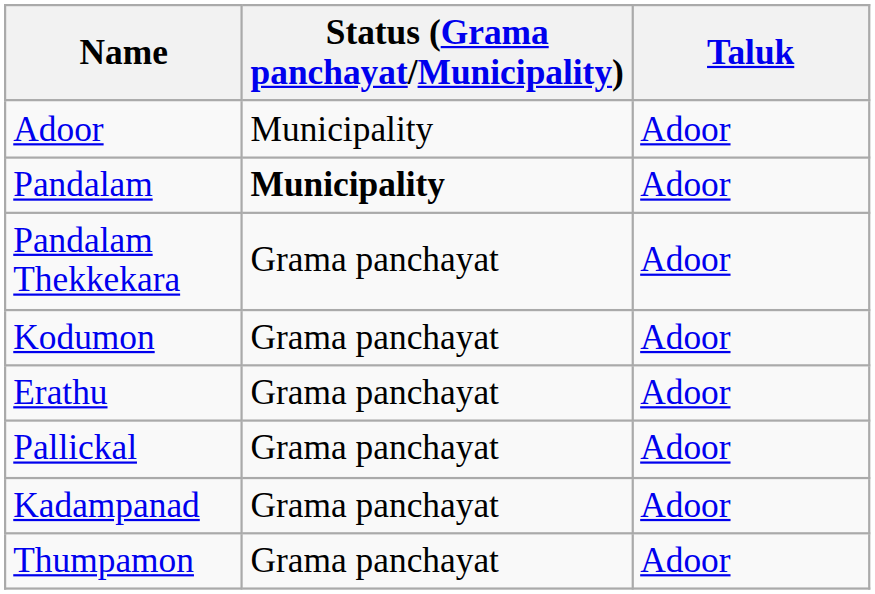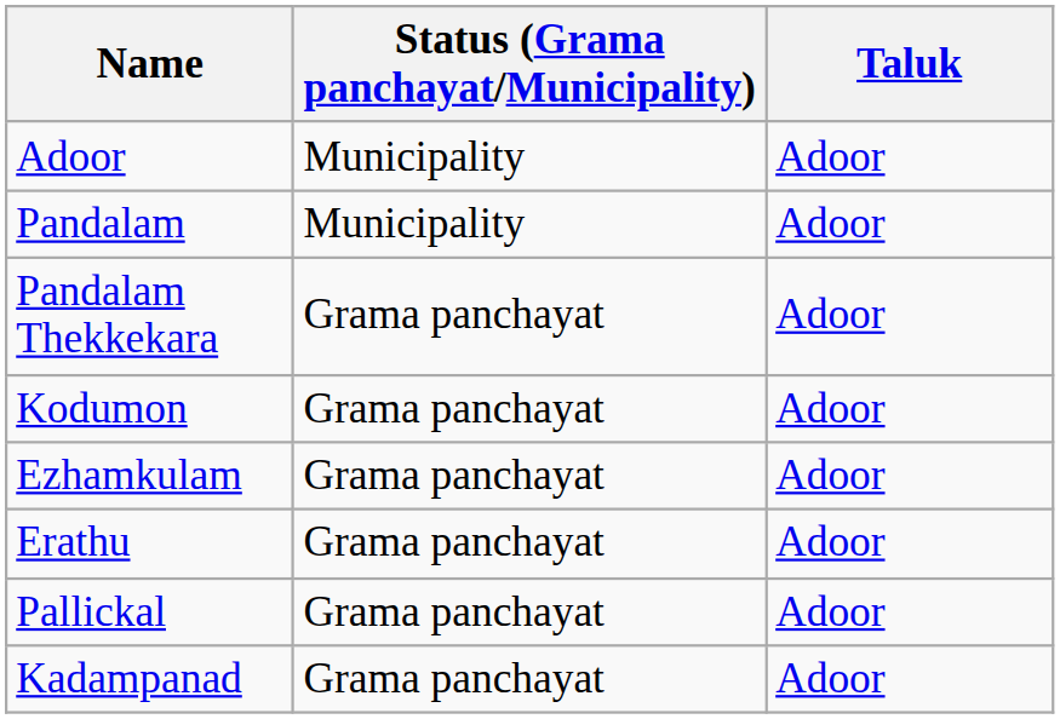 <table class="wikitable sortable static-row-numbers static-row-header-hash">
 <tr>
 <th width="100px">Name</th>
 <th width="130px">Status (<a href='#'>Grama panchayat</a>/<a href='#'>Municipality</a>)</th>
 <th width="100px"><a href='#'>Taluk</a></th>
 </tr>
 <tr>
 <td><a href='#'>Adoor</a></td>
 <td>Municipality</td>
 <td><a href='#'>Adoor</a></td>
 </tr>
 <tr>
 <td><a href='#'>Pandalam</a></td>
-<td><strong>Municipality</strong></td>
+<td>Municipality</td>
 <td><a href='#'>Adoor</a></td>
 </tr>
 <tr>
 <td><a href='#'>Pandalam Thekkekara</a></td>
 <td>Grama panchayat</td>
 <td><a href='#'>Adoor</a></td>
 </tr>
 <tr>
 <td><a href='#'>Kodumon</a></td>
+<td>Grama panchayat</td>
+<td><a href='#'>Adoor</a></td>
+</tr>
+<tr>
+<td><a href='#'>Ezhamkulam</a></td>
 <td>Grama panchayat</td>
 <td><a href='#'>Adoor</a></td>
 </tr>
 <tr>
 <td><a href='#'>Erathu</a></td>
 <td>Grama panchayat</td>
 <td><a href='#'>Adoor</a></td>
 </tr>
 <tr>
 <td><a href='#'>Pallickal</a></td>
 <td>Grama panchayat</td>
 <td><a href='#'>Adoor</a></td>
 </tr>
 <tr>
 <td><a href='#'>Kadampanad</a></td>
 <td>Grama panchayat</td>
 <td><a href='#'>Adoor</a></td>
 </tr>
-<tr>
-<td><a href='#'>Thumpamon</a></td>
-<td>Grama panchayat</td>
-<td><a href='#'>Adoor</a></td>
-</tr>
 </table>
